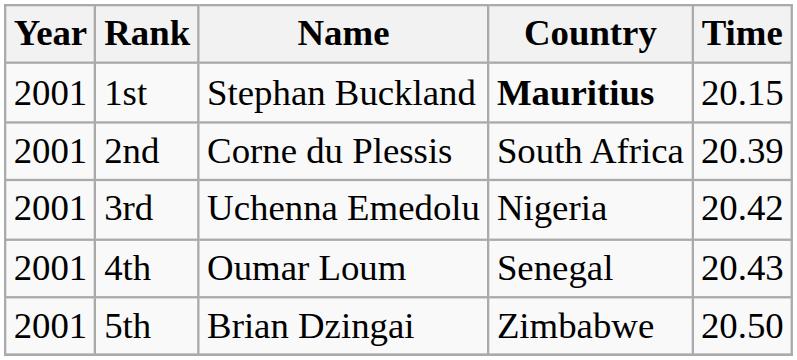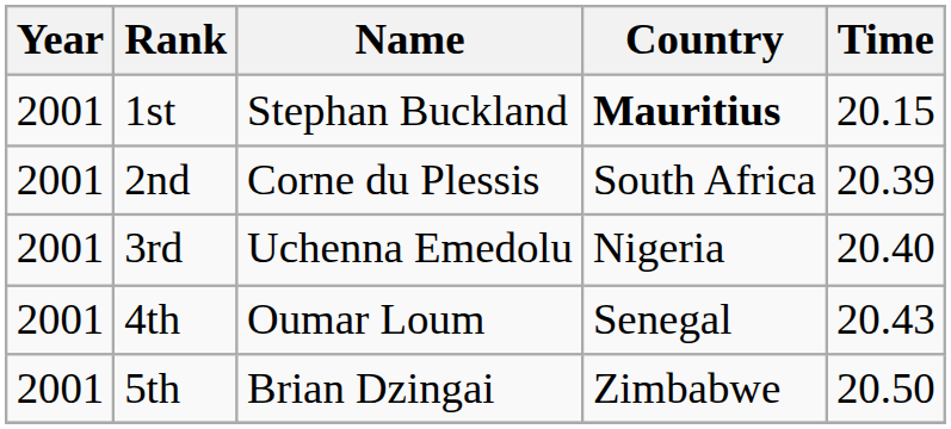 <table class="wikitable">
 <tr>
 <th>Year</th>
 <th>Rank</th>
 <th>Name</th>
 <th>Country</th>
 <th>Time</th>
 </tr>
 <tr>
 <td>2001</td>
 <td>1st</td>
 <td>Stephan Buckland</td>
 <td><strong>Mauritius</strong></td>
 <td>20.15</td>
 </tr>
 <tr>
 <td>2001</td>
 <td>2nd</td>
 <td>Corne du Plessis</td>
 <td>South Africa</td>
 <td>20.39</td>
 </tr>
 <tr>
 <td>2001</td>
 <td>3rd</td>
 <td>Uchenna Emedolu</td>
 <td>Nigeria</td>
-<td>20.42</td>
+<td>20.40</td>
 </tr>
 <tr>
 <td>2001</td>
 <td>4th</td>
 <td>Oumar Loum</td>
 <td>Senegal</td>
 <td>20.43</td>
 </tr>
 <tr>
 <td>2001</td>
 <td>5th</td>
 <td>Brian Dzingai</td>
 <td>Zimbabwe</td>
 <td>20.50</td>
 </tr>
 <tr>
 </tr>
 </table>
